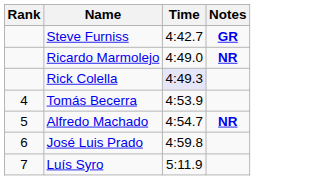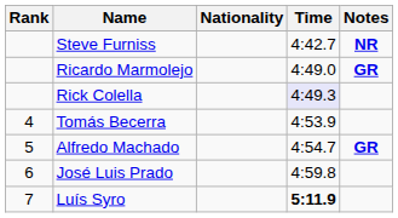 <table class="wikitable sortable" style="text-align:center">
 <tr>
 <th>Rank</th>
 <th>Name</th>
+<th>Nationality</th>
 <th>Time</th>
 <th>Notes</th>
 </tr>
 <tr>
 <td></td>
 <td align=left><a href='#'>Steve Furniss</a></td>
+<td align=left></td>
 <td>4:42.7</td>
+<td><strong><a href='#'>NR</a></strong></td>
+</tr>
+<tr>
+<td></td>
+<td align=left><a href='#'>Ricardo Marmolejo</a></td>
+<td align=left></td>
+<td>4:49.0</td>
 <td><strong><a href='#'>GR</a></strong></td>
 </tr>
 <tr>
 <td></td>
-<td align=left><a href='#'>Ricardo Marmolejo</a></td>
-<td>4:49.0</td>
-<td><strong><a href='#'>NR</a></strong></td>
-</tr>
-<tr>
-<td></td>
 <td align=left><a href='#'>Rick Colella</a></td>
+<td align=left></td>
 <td style="background: lavender;">4:49.3</td>
 <td></td>
 </tr>
 <tr>
 <td>4</td>
 <td align=left><a href='#'>Tomás Becerra</a></td>
+<td align=left></td>
 <td>4:53.9</td>
 <td></td>
 </tr>
 <tr>
 <td>5</td>
 <td align=left><a href='#'>Alfredo Machado</a></td>
+<td align=left></td>
 <td>4:54.7</td>
-<td><strong><a href='#'>NR</a></strong></td>
+<td><strong><a href='#'>GR</a></strong></td>
 </tr>
 <tr>
 <td>6</td>
 <td align=left><a href='#'>José Luis Prado</a></td>
+<td align=left></td>
 <td>4:59.8</td>
 <td></td>
 </tr>
 <tr>
 <td>7</td>
 <td align=left><a href='#'>Luís Syro</a></td>
-<td>5:11.9</td>
+<td align=left></td>
+<td><strong>5:11.9</strong></td>
 <td></td>
 </tr>
 </table>
